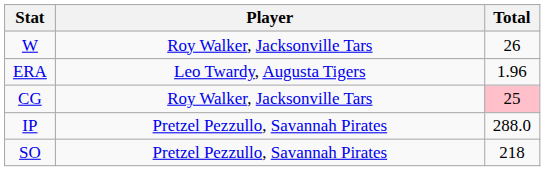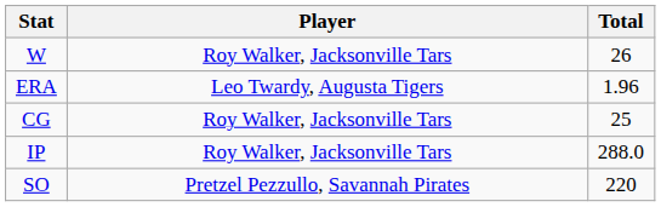 <table class="wikitable" width="40%" style="text-align:center;">
 <tr>
 <th width="5%">Stat</th>
 <th width="60%">Player</th>
 <th width="5%">Total</th>
 </tr>
 <tr>
 <td><a href='#'>W</a></td>
 <td><a href='#'>Roy Walker</a>, <a href='#'>Jacksonville Tars</a></td>
 <td>26</td>
 </tr>
 <tr>
 <td><a href='#'>ERA</a></td>
 <td><a href='#'>Leo Twardy</a>, <a href='#'>Augusta Tigers</a></td>
 <td>1.96</td>
 </tr>
 <tr>
 <td><a href='#'>CG</a></td>
 <td><a href='#'>Roy Walker</a>, <a href='#'>Jacksonville Tars</a></td>
-<td style="background: pink;">25</td>
+<td>25</td>
 </tr>
 <tr>
 <td><a href='#'>IP</a></td>
-<td><a href='#'>Pretzel Pezzullo</a>, <a href='#'>Savannah Pirates</a></td>
+<td><a href='#'>Roy Walker</a>, <a href='#'>Jacksonville Tars</a></td>
 <td>288.0</td>
 </tr>
 <tr>
 <td><a href='#'>SO</a></td>
 <td><a href='#'>Pretzel Pezzullo</a>, <a href='#'>Savannah Pirates</a></td>
-<td>218</td>
+<td>220</td>
 </tr>
 </table>
